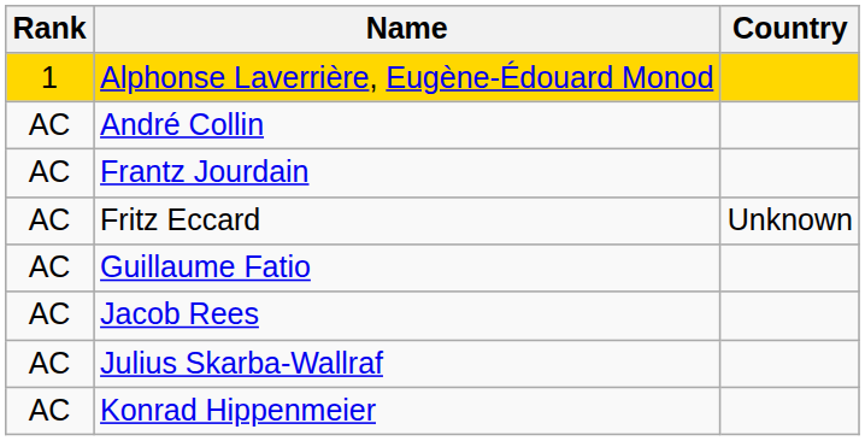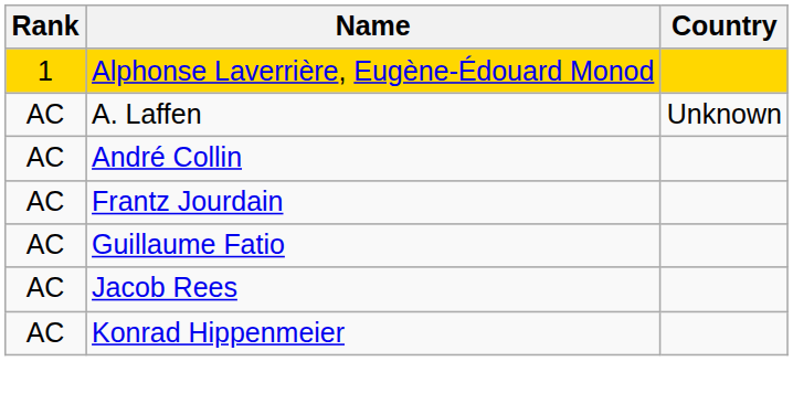 <table class="wikitable sortable" style="text-align:center">
 <tr>
 <th>Rank</th>
 <th>Name</th>
 <th>Country</th>
 </tr>
 <tr bgcolor=gold>
 <td>1</td>
 <td align="left"><a href='#'>Alphonse Laverrière</a>, <a href='#'>Eugène-Édouard Monod</a></td>
 <td align="left"></td>
 </tr>
 <tr>
 <td>AC</td>
+<td align="left">A. Laffen</td>
+<td align="left">Unknown</td>
+</tr>
+<tr>
+<td>AC</td>
 <td align="left"><a href='#'>André Collin</a></td>
 <td align="left"></td>
 </tr>
 <tr>
 <td>AC</td>
 <td align="left"><a href='#'>Frantz Jourdain</a></td>
 <td align="left"></td>
-</tr>
-<tr>
-<td>AC</td>
-<td align="left">Fritz Eccard</td>
-<td align="left">Unknown</td>
 </tr>
 <tr>
 <td>AC</td>
 <td align="left"><a href='#'>Guillaume Fatio</a></td>
 <td align="left"></td>
 </tr>
 <tr>
 <td>AC</td>
 <td align="left"><a href='#'>Jacob Rees</a></td>
 <td align="left"></td>
 </tr>
 <tr>
 <td>AC</td>
-<td align="left"><a href='#'>Julius Skarba-Wallraf</a></td>
-<td align="left"></td>
-</tr>
-<tr>
-<td>AC</td>
 <td align="left"><a href='#'>Konrad Hippenmeier</a></td>
 <td align="left"></td>
 </tr>
 </table>
